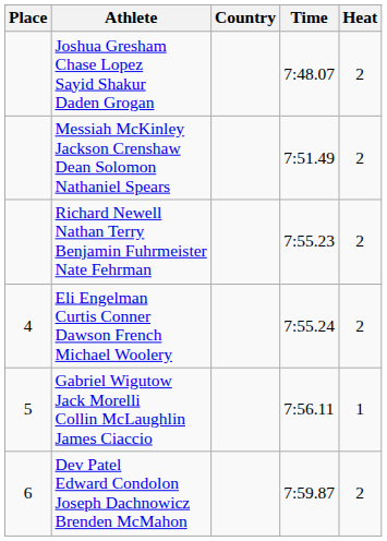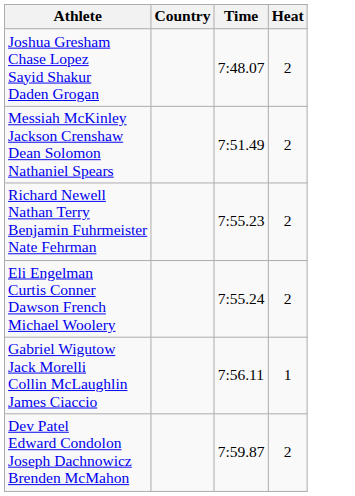 <table class="wikitable">
 <tr>
-<th>Place</th>
 <th>Athlete</th>
 <th>Country</th>
 <th>Time</th>
 <th>Heat</th>
 </tr>
 <tr>
-<td align=center></td>
 <td><a href='#'>Joshua Gresham</a><br><a href='#'>Chase Lopez</a><br><a href='#'>Sayid Shakur</a><br><a href='#'>Daden Grogan</a></td>
 <td></td>
 <td>7:48.07</td>
 <td align=center>2</td>
 </tr>
 <tr>
-<td align=center></td>
 <td><a href='#'>Messiah McKinley</a><br><a href='#'>Jackson Crenshaw</a><br><a href='#'>Dean Solomon</a><br><a href='#'>Nathaniel Spears</a></td>
 <td></td>
 <td>7:51.49</td>
 <td align=center>2</td>
 </tr>
 <tr>
-<td align=center></td>
 <td><a href='#'>Richard Newell</a><br><a href='#'>Nathan Terry</a><br><a href='#'>Benjamin Fuhrmeister</a><br><a href='#'>Nate Fehrman</a></td>
 <td></td>
 <td>7:55.23</td>
 <td align=center>2</td>
 </tr>
 <tr>
-<td align=center>4</td>
 <td><a href='#'>Eli Engelman</a><br><a href='#'>Curtis Conner</a><br><a href='#'>Dawson French</a><br><a href='#'>Michael Woolery</a></td>
 <td></td>
 <td>7:55.24</td>
 <td align=center>2</td>
 </tr>
 <tr>
-<td align=center>5</td>
 <td><a href='#'>Gabriel Wigutow</a><br><a href='#'>Jack Morelli</a><br><a href='#'>Collin McLaughlin</a><br><a href='#'>James Ciaccio</a></td>
 <td></td>
 <td>7:56.11</td>
 <td align=center>1</td>
 </tr>
 <tr>
-<td align=center>6</td>
 <td><a href='#'>Dev Patel</a><br><a href='#'>Edward Condolon</a><br><a href='#'>Joseph Dachnowicz</a><br><a href='#'>Brenden McMahon</a></td>
 <td></td>
 <td>7:59.87</td>
 <td align=center>2</td>
 </tr>
 </table>
